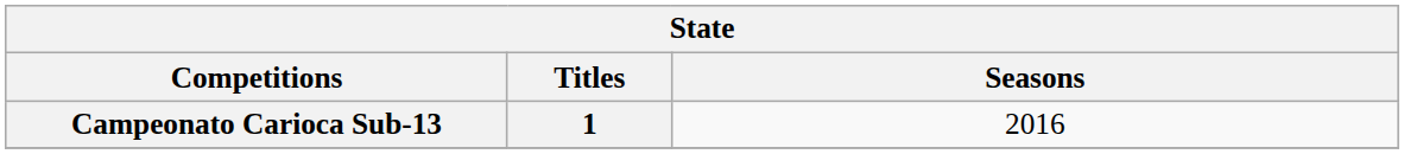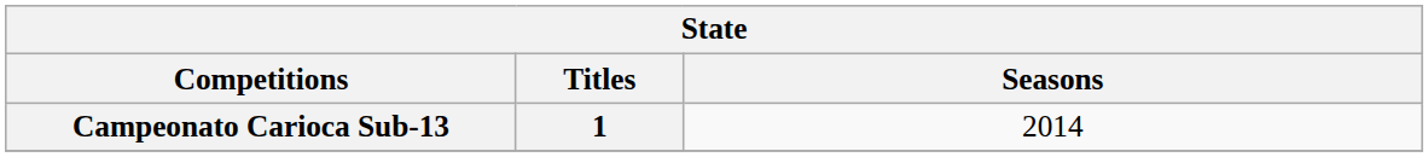 <table class="wikitable">
 <tr>
 <th colspan="3">State</th>
 </tr>
 <tr>
 <th style="width:260px">Competitions</th>
 <th style="width:80px">Titles</th>
 <th style="width:380px">Seasons</th>
 </tr>
 <tr>
 <th style="text-align:center">Campeonato Carioca Sub-13</th>
 <th>1</th>
-<td style="text-align:center">2016</td>
+<td style="text-align:center">2014</td>
 </tr>
 <tr>
 </tr>
 </table>
